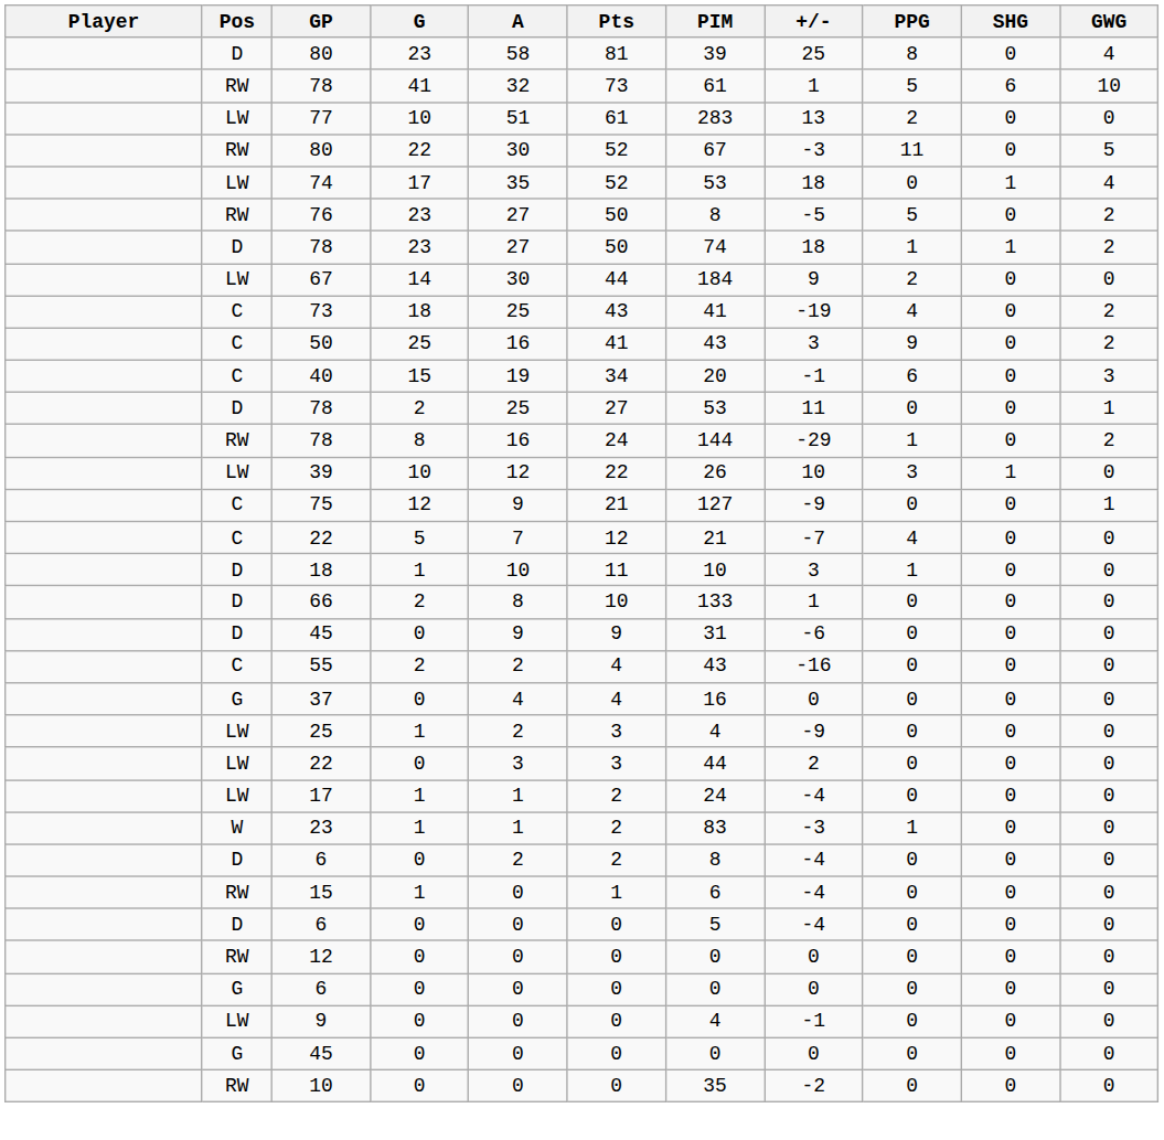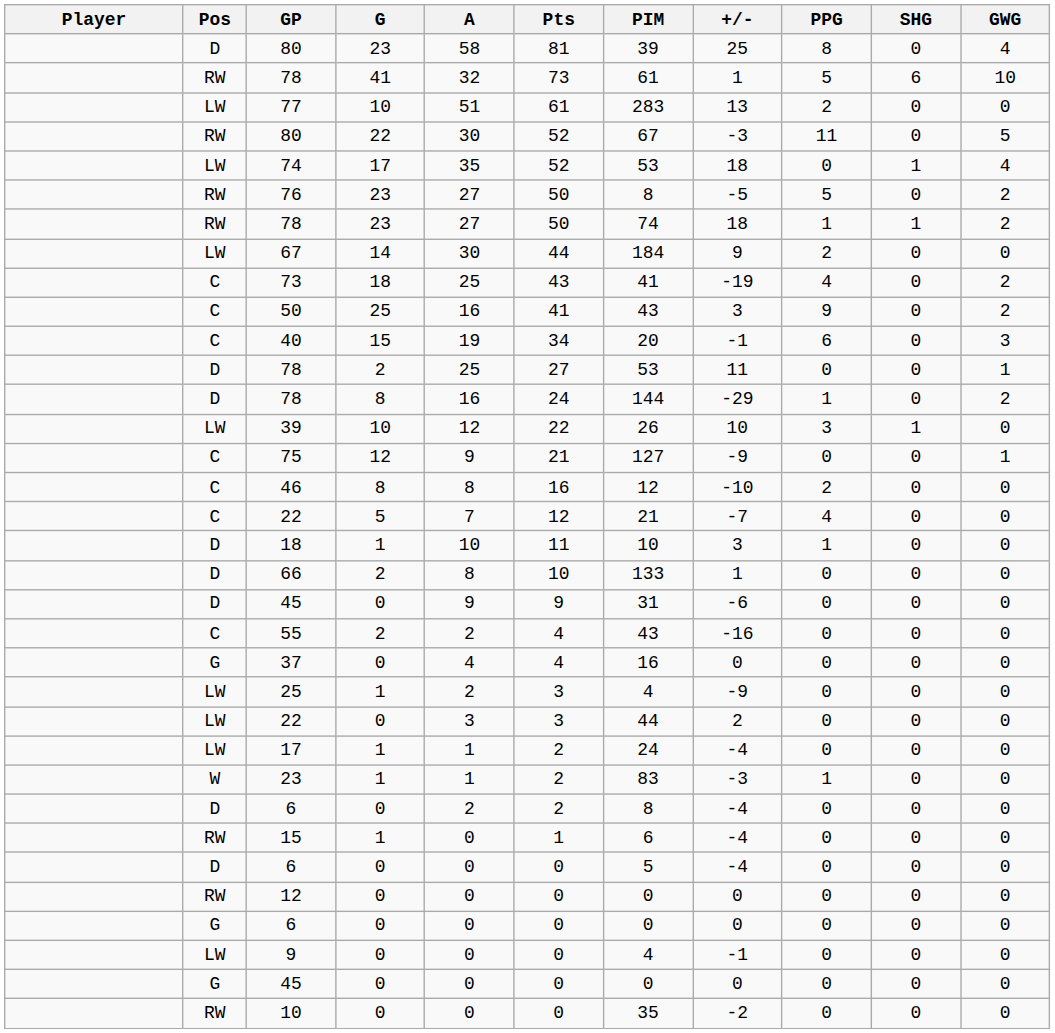 <table class="wikitable sortable" width="60%">
 <tr ALIGN="center">
 <th bgcolor="#DDDDFF" width="10%">Player</th>
 <th bgcolor="#DDDDFF" width="3%" title="Position">Pos</th>
 <th bgcolor="#DDDDFF" width="5%" title="Games played">GP</th>
 <th bgcolor="#DDDDFF" width="5%" title="Goals">G</th>
 <th bgcolor="#DDDDFF" width="5%" title="Assists">A</th>
 <th bgcolor="#DDDDFF" width="5%" title="Points">Pts</th>
 <th bgcolor="#DDDDFF" width="5%" title="Penalties in Minutes">PIM</th>
 <th bgcolor="#DDDDFF" width="5%" title="Plus/Minus">+/-</th>
 <th bgcolor="#DDDDFF" width="5%" title="Power Play Goals">PPG</th>
 <th bgcolor="#DDDDFF" width="5%" title="Short-handed Goals">SHG</th>
 <th bgcolor="#DDDDFF" width="5%" title="Game-winning Goals">GWG</th>
 </tr>
 <tr align="center">
 <td align="right"></td>
 <td>D</td>
 <td>80</td>
 <td>23</td>
 <td>58</td>
 <td>81</td>
 <td>39</td>
 <td>25</td>
 <td>8</td>
 <td>0</td>
 <td>4</td>
 </tr>
 <tr align="center">
 <td align="right"></td>
 <td>RW</td>
 <td>78</td>
 <td>41</td>
 <td>32</td>
 <td>73</td>
 <td>61</td>
 <td>1</td>
 <td>5</td>
 <td>6</td>
 <td>10</td>
 </tr>
 <tr align="center">
 <td align="right"></td>
 <td>LW</td>
 <td>77</td>
 <td>10</td>
 <td>51</td>
 <td>61</td>
 <td>283</td>
 <td>13</td>
 <td>2</td>
 <td>0</td>
 <td>0</td>
 </tr>
 <tr align="center">
 <td align="right"></td>
 <td>RW</td>
 <td>80</td>
 <td>22</td>
 <td>30</td>
 <td>52</td>
 <td>67</td>
 <td>-3</td>
 <td>11</td>
 <td>0</td>
 <td>5</td>
 </tr>
 <tr align="center">
 <td align="right"></td>
 <td>LW</td>
 <td>74</td>
 <td>17</td>
 <td>35</td>
 <td>52</td>
 <td>53</td>
 <td>18</td>
 <td>0</td>
 <td>1</td>
 <td>4</td>
 </tr>
 <tr align="center">
 <td align="right"></td>
 <td>RW</td>
 <td>76</td>
 <td>23</td>
 <td>27</td>
 <td>50</td>
 <td>8</td>
 <td>-5</td>
 <td>5</td>
 <td>0</td>
 <td>2</td>
 </tr>
 <tr align="center">
 <td align="right"></td>
-<td>D</td>
+<td>RW</td>
 <td>78</td>
 <td>23</td>
 <td>27</td>
 <td>50</td>
 <td>74</td>
 <td>18</td>
 <td>1</td>
 <td>1</td>
 <td>2</td>
 </tr>
 <tr align="center">
 <td align="right"></td>
 <td>LW</td>
 <td>67</td>
 <td>14</td>
 <td>30</td>
 <td>44</td>
 <td>184</td>
 <td>9</td>
 <td>2</td>
 <td>0</td>
 <td>0</td>
 </tr>
 <tr align="center">
 <td align="right"></td>
 <td>C</td>
 <td>73</td>
 <td>18</td>
 <td>25</td>
 <td>43</td>
 <td>41</td>
 <td>-19</td>
 <td>4</td>
 <td>0</td>
 <td>2</td>
 </tr>
 <tr align="center">
 <td align="right"></td>
 <td>C</td>
 <td>50</td>
 <td>25</td>
 <td>16</td>
 <td>41</td>
 <td>43</td>
 <td>3</td>
 <td>9</td>
 <td>0</td>
 <td>2</td>
 </tr>
 <tr align="center">
 <td align="right"></td>
 <td>C</td>
 <td>40</td>
 <td>15</td>
 <td>19</td>
 <td>34</td>
 <td>20</td>
 <td>-1</td>
 <td>6</td>
 <td>0</td>
 <td>3</td>
 </tr>
 <tr align="center">
 <td align="right"></td>
 <td>D</td>
 <td>78</td>
 <td>2</td>
 <td>25</td>
 <td>27</td>
 <td>53</td>
 <td>11</td>
 <td>0</td>
 <td>0</td>
 <td>1</td>
 </tr>
 <tr align="center">
 <td align="right"></td>
-<td>RW</td>
+<td>D</td>
 <td>78</td>
 <td>8</td>
 <td>16</td>
 <td>24</td>
 <td>144</td>
 <td>-29</td>
 <td>1</td>
 <td>0</td>
 <td>2</td>
 </tr>
 <tr align="center">
 <td align="right"></td>
 <td>LW</td>
 <td>39</td>
 <td>10</td>
 <td>12</td>
 <td>22</td>
 <td>26</td>
 <td>10</td>
 <td>3</td>
 <td>1</td>
 <td>0</td>
 </tr>
 <tr align="center">
 <td align="right"></td>
 <td>C</td>
 <td>75</td>
 <td>12</td>
 <td>9</td>
 <td>21</td>
 <td>127</td>
 <td>-9</td>
 <td>0</td>
 <td>0</td>
 <td>1</td>
+</tr>
+<tr align="center">
+<td align="right"></td>
+<td>C</td>
+<td>46</td>
+<td>8</td>
+<td>8</td>
+<td>16</td>
+<td>12</td>
+<td>-10</td>
+<td>2</td>
+<td>0</td>
+<td>0</td>
 </tr>
 <tr align="center">
 <td align="right"></td>
 <td>C</td>
 <td>22</td>
 <td>5</td>
 <td>7</td>
 <td>12</td>
 <td>21</td>
 <td>-7</td>
 <td>4</td>
 <td>0</td>
 <td>0</td>
 </tr>
 <tr align="center">
 <td align="right"></td>
 <td>D</td>
 <td>18</td>
 <td>1</td>
 <td>10</td>
 <td>11</td>
 <td>10</td>
 <td>3</td>
 <td>1</td>
 <td>0</td>
 <td>0</td>
 </tr>
 <tr align="center">
 <td align="right"></td>
 <td>D</td>
 <td>66</td>
 <td>2</td>
 <td>8</td>
 <td>10</td>
 <td>133</td>
 <td>1</td>
 <td>0</td>
 <td>0</td>
 <td>0</td>
 </tr>
 <tr align="center">
 <td align="right"></td>
 <td>D</td>
 <td>45</td>
 <td>0</td>
 <td>9</td>
 <td>9</td>
 <td>31</td>
 <td>-6</td>
 <td>0</td>
 <td>0</td>
 <td>0</td>
 </tr>
 <tr align="center">
 <td align="right"></td>
 <td>C</td>
 <td>55</td>
 <td>2</td>
 <td>2</td>
 <td>4</td>
 <td>43</td>
 <td>-16</td>
 <td>0</td>
 <td>0</td>
 <td>0</td>
 </tr>
 <tr align="center">
 <td align="right"></td>
 <td>G</td>
 <td>37</td>
 <td>0</td>
 <td>4</td>
 <td>4</td>
 <td>16</td>
 <td>0</td>
 <td>0</td>
 <td>0</td>
 <td>0</td>
 </tr>
 <tr align="center">
 <td align="right"></td>
 <td>LW</td>
 <td>25</td>
 <td>1</td>
 <td>2</td>
 <td>3</td>
 <td>4</td>
 <td>-9</td>
 <td>0</td>
 <td>0</td>
 <td>0</td>
 </tr>
 <tr align="center">
 <td align="right"></td>
 <td>LW</td>
 <td>22</td>
 <td>0</td>
 <td>3</td>
 <td>3</td>
 <td>44</td>
 <td>2</td>
 <td>0</td>
 <td>0</td>
 <td>0</td>
 </tr>
 <tr align="center">
 <td align="right"></td>
 <td>LW</td>
 <td>17</td>
 <td>1</td>
 <td>1</td>
 <td>2</td>
 <td>24</td>
 <td>-4</td>
 <td>0</td>
 <td>0</td>
 <td>0</td>
 </tr>
 <tr align="center">
 <td align="right"></td>
 <td>W</td>
 <td>23</td>
 <td>1</td>
 <td>1</td>
 <td>2</td>
 <td>83</td>
 <td>-3</td>
 <td>1</td>
 <td>0</td>
 <td>0</td>
 </tr>
 <tr align="center">
 <td align="right"></td>
 <td>D</td>
 <td>6</td>
 <td>0</td>
 <td>2</td>
 <td>2</td>
 <td>8</td>
 <td>-4</td>
 <td>0</td>
 <td>0</td>
 <td>0</td>
 </tr>
 <tr align="center">
 <td align="right"></td>
 <td>RW</td>
 <td>15</td>
 <td>1</td>
 <td>0</td>
 <td>1</td>
 <td>6</td>
 <td>-4</td>
 <td>0</td>
 <td>0</td>
 <td>0</td>
 </tr>
 <tr align="center">
 <td align="right"></td>
 <td>D</td>
 <td>6</td>
 <td>0</td>
 <td>0</td>
 <td>0</td>
 <td>5</td>
 <td>-4</td>
 <td>0</td>
 <td>0</td>
 <td>0</td>
 </tr>
 <tr align="center">
 <td align="right"></td>
 <td>RW</td>
 <td>12</td>
 <td>0</td>
 <td>0</td>
 <td>0</td>
 <td>0</td>
 <td>0</td>
 <td>0</td>
 <td>0</td>
 <td>0</td>
 </tr>
 <tr align="center">
 <td align="right"></td>
 <td>G</td>
 <td>6</td>
 <td>0</td>
 <td>0</td>
 <td>0</td>
 <td>0</td>
 <td>0</td>
 <td>0</td>
 <td>0</td>
 <td>0</td>
 </tr>
 <tr align="center">
 <td align="right"></td>
 <td>LW</td>
 <td>9</td>
 <td>0</td>
 <td>0</td>
 <td>0</td>
 <td>4</td>
 <td>-1</td>
 <td>0</td>
 <td>0</td>
 <td>0</td>
 </tr>
 <tr align="center">
 <td align="right"></td>
 <td>G</td>
 <td>45</td>
 <td>0</td>
 <td>0</td>
 <td>0</td>
 <td>0</td>
 <td>0</td>
 <td>0</td>
 <td>0</td>
 <td>0</td>
 </tr>
 <tr align="center">
 <td align="right"></td>
 <td>RW</td>
 <td>10</td>
 <td>0</td>
 <td>0</td>
 <td>0</td>
 <td>35</td>
 <td>-2</td>
 <td>0</td>
 <td>0</td>
 <td>0</td>
 </tr>
 </table>
